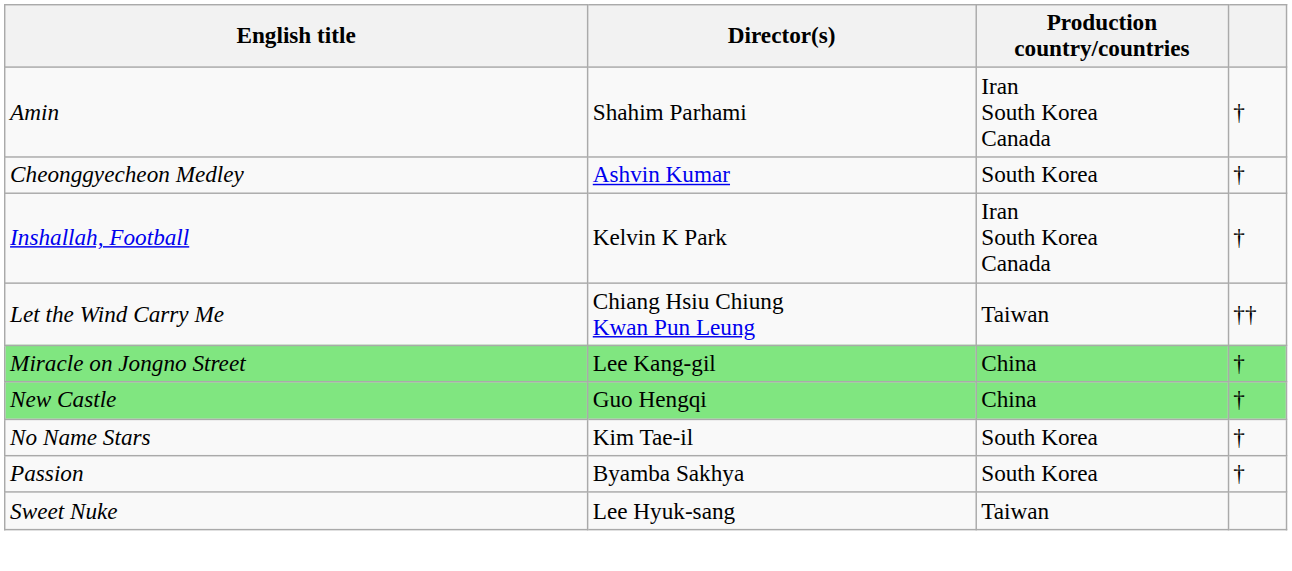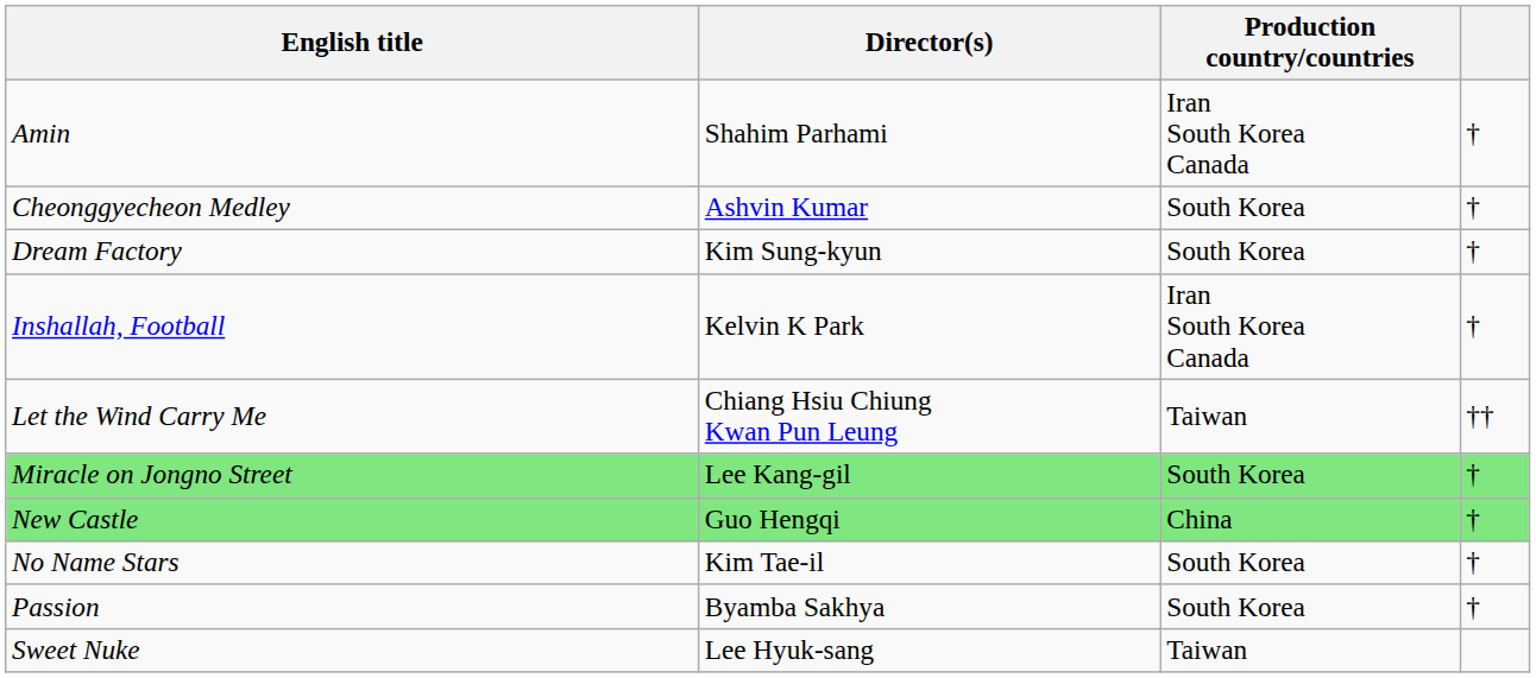 <table class="sortable wikitable" width="70%" cellpadding="5">
 <tr>
 <th width="30%">English title</th>
 <th width="20%">Director(s)</th>
 <th width="10%">Production country/countries</th>
 <th width="3%"></th>
 </tr>
 <tr>
 <td><em>Amin</em></td>
 <td>Shahim Parhami</td>
 <td>Iran<br>South Korea<br>Canada</td>
 <td>†</td>
 </tr>
 <tr>
 <td><em>Cheonggyecheon Medley</em></td>
 <td><a href='#'>Ashvin Kumar</a></td>
 <td>South Korea</td>
 <td>†</td>
 </tr>
 <tr>
+<td><em>Dream Factory</em></td>
+<td>Kim Sung-kyun</td>
+<td>South Korea</td>
+<td>†</td>
+</tr>
+<tr>
 <td><em><a href='#'>Inshallah, Football</a></em></td>
 <td>Kelvin K Park</td>
 <td>Iran<br>South Korea<br>Canada</td>
 <td>†</td>
 </tr>
 <tr>
 <td><em>Let the Wind Carry Me</em></td>
 <td>Chiang Hsiu Chiung<br><a href='#'>Kwan Pun Leung</a></td>
 <td>Taiwan</td>
 <td>††</td>
 </tr>
 <tr style="background:#80E680;">
 <td><em>Miracle on Jongno Street</em></td>
 <td>Lee Kang-gil</td>
-<td>China</td>
+<td>South Korea</td>
 <td>†</td>
 </tr>
 <tr style="background:#80E680;">
 <td><em>New Castle</em></td>
 <td>Guo Hengqi</td>
 <td>China</td>
 <td>†</td>
 </tr>
 <tr>
 <td><em>No Name Stars</em></td>
 <td>Kim Tae-il</td>
 <td>South Korea</td>
 <td>†</td>
 </tr>
 <tr>
 <td><em>Passion</em></td>
 <td>Byamba Sakhya</td>
 <td>South Korea</td>
 <td>†</td>
 </tr>
 <tr>
 <td><em>Sweet Nuke</em></td>
 <td>Lee Hyuk-sang</td>
 <td>Taiwan</td>
 <td></td>
 </tr>
 </table>
